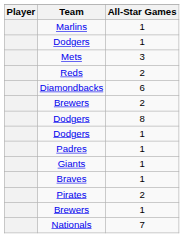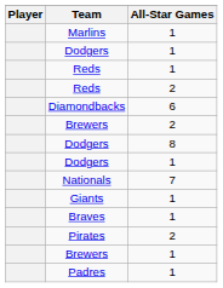 <table class="wikitable sortable plainrowheaders" style="text-align:center;">
 <tr>
 </tr>
 <tr>
 <th scope="col">Player</th>
 <th scope="col" style="width:100px;">Team</th>
 <th scope="col">All-Star Games</th>
 </tr>
 <tr>
 <th scope="row" style="text-align:center"></th>
 <td><a href='#'>Marlins</a></td>
 <td>1</td>
 </tr>
 <tr>
 <th scope="row" style="text-align:center"></th>
 <td><a href='#'>Dodgers</a></td>
 <td>1</td>
 </tr>
 <tr>
 <th scope="row" style="text-align:center"></th>
-<td><a href='#'>Mets</a></td>
-<td>3</td>
+<td><a href='#'>Reds</a></td>
+<td>1</td>
 </tr>
 <tr>
 <th scope="row" style="text-align:center"></th>
 <td><a href='#'>Reds</a></td>
 <td>2</td>
 </tr>
 <tr>
 <th scope="row" style="text-align:center"></th>
 <td><a href='#'>Diamondbacks</a></td>
 <td>6</td>
 </tr>
 <tr>
 <th scope="row" style="text-align:center"></th>
 <td><a href='#'>Brewers</a></td>
 <td>2</td>
 </tr>
 <tr>
 <th scope="row" style="text-align:center"></th>
 <td><a href='#'>Dodgers</a></td>
 <td>8</td>
 </tr>
 <tr>
 <th scope="row" style="text-align:center"></th>
 <td><a href='#'>Dodgers</a></td>
 <td>1</td>
 </tr>
 <tr>
 <th scope="row" style="text-align:center"></th>
-<td><a href='#'>Padres</a></td>
-<td>1</td>
+<td><a href='#'>Nationals</a></td>
+<td>7</td>
 </tr>
 <tr>
 <th scope="row" style="text-align:center"></th>
 <td><a href='#'>Giants</a></td>
 <td>1</td>
 </tr>
 <tr>
 <th scope="row" style="text-align:center"></th>
 <td><a href='#'>Braves</a></td>
 <td>1</td>
 </tr>
 <tr>
 <th scope="row" style="text-align:center"></th>
 <td><a href='#'>Pirates</a></td>
 <td>2</td>
 </tr>
 <tr>
 <th scope="row" style="text-align:center"></th>
 <td><a href='#'>Brewers</a></td>
 <td>1</td>
 </tr>
 <tr>
 <th scope="row" style="text-align:center"></th>
-<td><a href='#'>Nationals</a></td>
-<td>7</td>
+<td><a href='#'>Padres</a></td>
+<td>1</td>
 </tr>
 </table>
